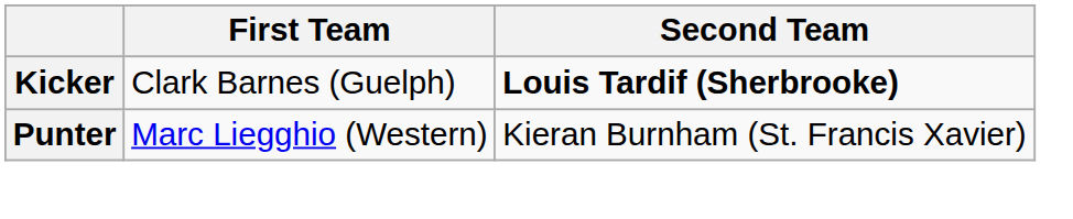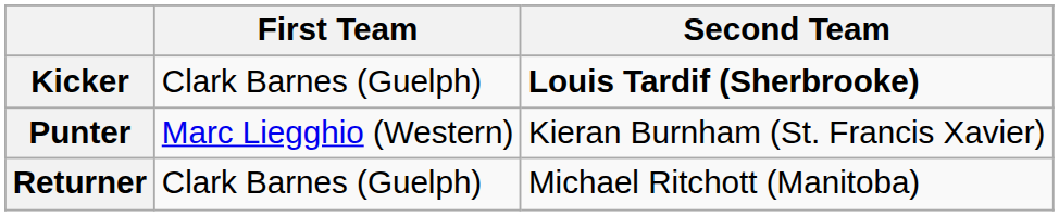 <table class="wikitable">
 <tr>
 <th></th>
 <th>First Team</th>
 <th>Second Team</th>
 </tr>
 <tr>
 <th>Kicker</th>
 <td>Clark Barnes (Guelph)</td>
 <td><strong>Louis Tardif (Sherbrooke)</strong></td>
 </tr>
 <tr>
 <th>Punter</th>
 <td><a href='#'>Marc Liegghio</a> (Western)</td>
 <td>Kieran Burnham (St. Francis Xavier)</td>
 </tr>
+<tr>
+<th>Returner</th>
+<td>Clark Barnes (Guelph)</td>
+<td>Michael Ritchott (Manitoba)</td>
+</tr>
 </table>
